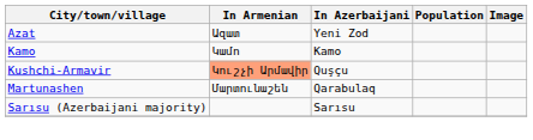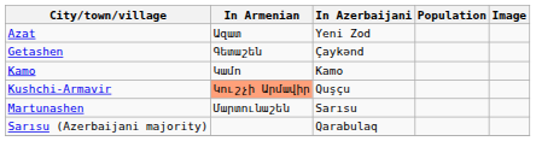 <table class="wikitable sortable mw-collapsible">
 <tr>
 <th>City/town/village</th>
 <th>In Armenian</th>
 <th>In Azerbaijani</th>
 <th>Population</th>
 <th>Image</th>
 </tr>
 <tr>
 <td><a href='#'>Azat</a></td>
 <td>Ազատ</td>
 <td>Yeni Zod</td>
+<td></td>
+<td></td>
+</tr>
+<tr>
+<td><a href='#'>Getashen</a></td>
+<td>Գետաշեն</td>
+<td>Çaykənd</td>
 <td></td>
 <td></td>
 </tr>
 <tr>
 <td><a href='#'>Kamo</a></td>
 <td>Կամո</td>
 <td>Kamo</td>
 <td></td>
 <td></td>
 </tr>
 <tr>
 <td><a href='#'>Kushchi-Armavir</a></td>
 <td style="background: lightsalmon;">Կուշչի Արմավիր</td>
 <td>Quşçu</td>
 <td></td>
 <td></td>
 </tr>
 <tr>
 <td><a href='#'>Martunashen</a></td>
 <td>Մարտունաշեն</td>
-<td>Qarabulaq</td>
+<td>Sarısu</td>
 <td></td>
 <td></td>
 </tr>
 <tr>
 <td><a href='#'>Sarısu</a> (Azerbaijani majority)</td>
 <td></td>
-<td>Sarısu</td>
+<td>Qarabulaq</td>
 <td></td>
 <td></td>
 </tr>
 <tr>
 </tr>
 </table>
